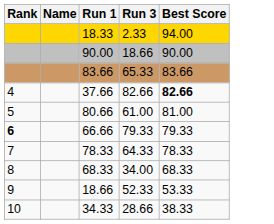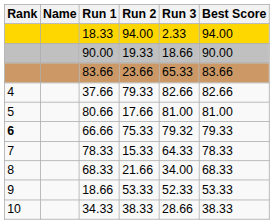 <table class="wikitable">
 <tr>
 <th>Rank</th>
 <th>Name</th>
 <th>Run 1</th>
+<th>Run 2</th>
 <th>Run 3</th>
 <th>Best Score</th>
 </tr>
 <tr style="background:gold;">
 <td></td>
 <td></td>
 <td>18.33</td>
+<td>94.00</td>
 <td>2.33</td>
 <td>94.00</td>
 </tr>
 <tr style="background:silver;">
 <td></td>
 <td></td>
 <td>90.00</td>
+<td>19.33</td>
 <td>18.66</td>
 <td>90.00</td>
 </tr>
 <tr style="background:#cc9966;">
 <td></td>
 <td></td>
 <td>83.66</td>
+<td>23.66</td>
 <td>65.33</td>
 <td>83.66</td>
 </tr>
 <tr>
 <td>4</td>
 <td></td>
 <td>37.66</td>
+<td>79.33</td>
 <td>82.66</td>
-<td><strong>82.66</strong></td>
+<td>82.66</td>
 </tr>
 <tr>
 <td>5</td>
 <td></td>
 <td>80.66</td>
-<td>61.00</td>
+<td>17.66</td>
+<td>81.00</td>
 <td>81.00</td>
 </tr>
 <tr>
 <td><strong>6</strong></td>
 <td></td>
 <td>66.66</td>
-<td>79.33</td>
+<td>75.33</td>
+<td>79.32</td>
 <td>79.33</td>
 </tr>
 <tr>
 <td>7</td>
 <td></td>
 <td>78.33</td>
+<td>15.33</td>
 <td>64.33</td>
 <td>78.33</td>
 </tr>
 <tr>
 <td>8</td>
 <td></td>
 <td>68.33</td>
+<td>21.66</td>
 <td>34.00</td>
 <td>68.33</td>
 </tr>
 <tr>
 <td>9</td>
 <td></td>
 <td>18.66</td>
+<td>53.33</td>
 <td>52.33</td>
 <td>53.33</td>
 </tr>
 <tr>
 <td>10</td>
 <td></td>
 <td>34.33</td>
+<td>38.33</td>
 <td>28.66</td>
 <td>38.33</td>
 </tr>
 </table>
